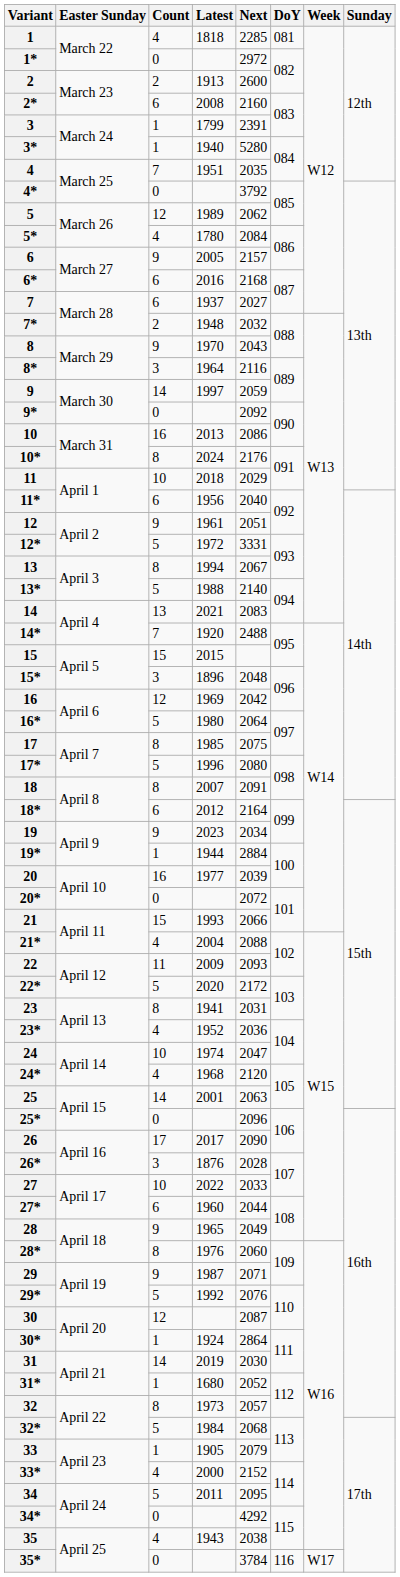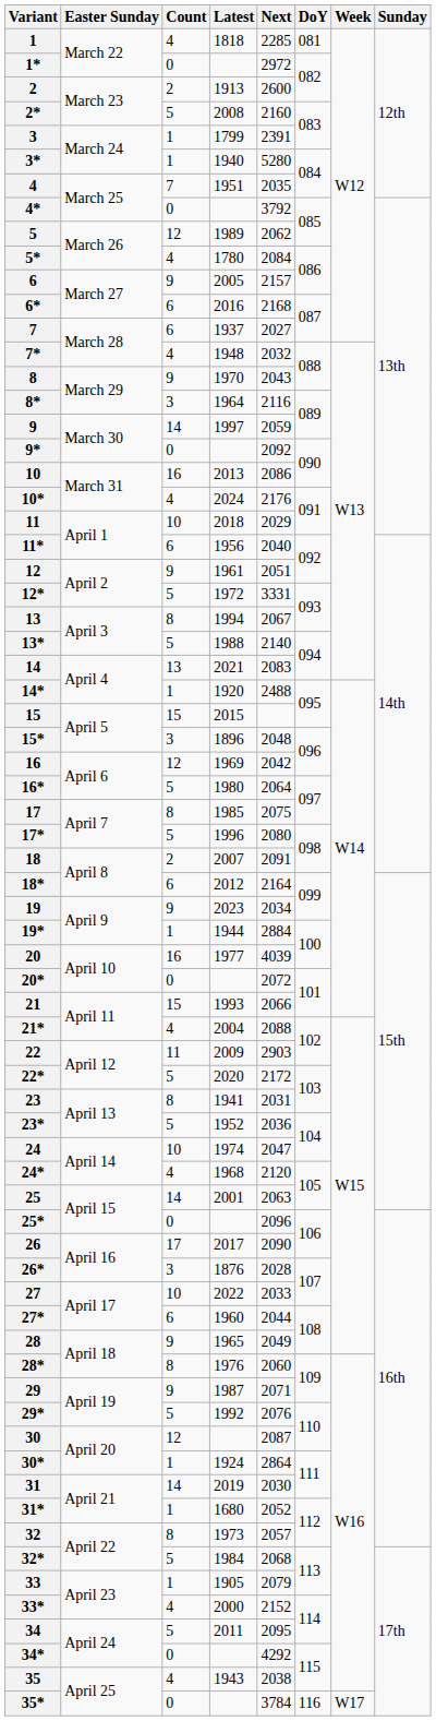 <table class="wikitable sortable collapsible">
 <tr>
 <th>Variant</th>
 <th>Easter Sunday</th>
 <th title="since 1583">Count</th>
 <th title="after 1582">Latest</th>
 <th>Next</th>
 <th title="Day of the year">DoY</th>
 <th>Week</th>
 <th>Sunday</th>
 </tr>
 <tr>
 <th>1</th>
 <td rowspan=2>March 22</td>
 <td title="1598, 1693, 1761, …">4</td>
 <td>1818</td>
 <td>2285</td>
 <td>081</td>
 <td rowspan=13>W12</td>
 <td rowspan=7>12th</td>
 </tr>
 <tr>
 <th>1*</th>
 <td>0</td>
 <td></td>
 <td>2972</td>
 <td rowspan=2>082</td>
 </tr>
 <tr>
 <th>2</th>
 <td rowspan=2>March 23</td>
 <td title="1845, …">2</td>
 <td>1913</td>
 <td>2600</td>
 </tr>
 <tr>
 <th>2*</th>
-<td title="1636, 1704, 1788, 1856, …">6</td>
+<td title="1636, 1704, 1788, 1856, …">5</td>
 <td>2008</td>
 <td>2160</td>
 <td rowspan=2>083</td>
 </tr>
 <tr>
 <th>3</th>
 <td rowspan=2>March 24</td>
 <td>1</td>
 <td>1799</td>
 <td>2391</td>
 </tr>
 <tr>
 <th>3*</th>
 <td>1</td>
 <td>1940</td>
 <td>5280</td>
 <td rowspan=2>084</td>
 </tr>
 <tr>
 <th>4</th>
 <td rowspan=2>March 25</td>
 <td title="1663, 1674, 1731, 1742, 1883, 1894, …">7</td>
 <td>1951</td>
 <td>2035</td>
 </tr>
 <tr>
 <th>4*</th>
 <td>0</td>
 <td></td>
 <td>3792</td>
 <td rowspan=2>085</td>
 <td rowspan=14>13th</td>
 </tr>
 <tr>
 <th>5</th>
 <td rowspan=2>March 26</td>
 <td title="1595, 1606, 1617, 1690, 1758, 1769, 1815, 1826, 1837, 1967, 1978, …">12</td>
 <td>1989</td>
 <td>2062</td>
 </tr>
 <tr>
 <th>5*</th>
 <td>4</td>
 <td>1780</td>
 <td>2084</td>
 <td rowspan=2>086</td>
 </tr>
 <tr>
 <th>6</th>
 <td rowspan=2>March 27</td>
 <td title="1622, 1633, 1701, 1785, 1842, 1853, 1910, 1921, …">9</td>
 <td>2005</td>
 <td>2157</td>
 </tr>
 <tr>
 <th>6*</th>
 <td title="1644, 1712, 1796, 1864, 1932, …">6</td>
 <td>2016</td>
 <td>2168</td>
 <td rowspan=2>087</td>
 </tr>
 <tr>
 <th>7</th>
 <td rowspan=2>March 28</td>
 <td title="1655, 1717, 1723, 1869, 1875, …">6</td>
 <td>1937</td>
 <td>2027</td>
 </tr>
 <tr>
 <th>7*</th>
-<td title="1660, 1728, 1880, …">2</td>
+<td title="1660, 1728, 1880, …">4</td>
 <td>1948</td>
 <td>2032</td>
 <td rowspan=2>088</td>
 <td rowspan=14>W13</td>
 </tr>
 <tr>
 <th>8</th>
 <td rowspan=2>March 29</td>
 <td title="1587, 1671, 1682, 1739, 1750, 1807, 1891, 1959, …">9</td>
 <td>1970</td>
 <td>2043</td>
 </tr>
 <tr>
 <th>8*</th>
 <td title="1592, 1812, …">3</td>
 <td>1964</td>
 <td>2116</td>
 <td rowspan=2>089</td>
 </tr>
 <tr>
 <th>9</th>
 <td rowspan=2>March 30</td>
 <td title="1603, 1614, 1625, 1687, 1698, 1755, 1766, 1777, 1823, 1834, 1902, 1975, 1986, …">14</td>
 <td>1997</td>
 <td>2059</td>
 </tr>
 <tr>
 <th>9*</th>
 <td>0</td>
 <td></td>
 <td>2092</td>
 <td rowspan=2>090</td>
 </tr>
 <tr>
 <th>10</th>
 <td rowspan=2>March 31</td>
 <td title="1619, 1630, 1641, 1709, 1771, 1782, 1793, 1839, 1850, 1861, 1907, 1918, 1929, 1991, 2002, …">16</td>
 <td>2013</td>
 <td>2086</td>
 </tr>
 <tr>
 <th>10*</th>
-<td title="1652, 1720, 1872, …">8</td>
+<td title="1652, 1720, 1872, …">4</td>
 <td>2024</td>
 <td>2176</td>
 <td rowspan=2>091</td>
 </tr>
 <tr>
 <th>11</th>
 <td rowspan=2>April 1</td>
 <td title="1646, 1657, 1714, 1725, 1866, 1877, 1923, 1934, 1945, …">10</td>
 <td>2018</td>
 <td>2029</td>
 </tr>
 <tr>
 <th>11*</th>
 <td title="1584, 1668, 1736, 1804, 1888, …">6</td>
 <td>1956</td>
 <td>2040</td>
 <td rowspan=2>092</td>
 <td rowspan=14>14th</td>
 </tr>
 <tr>
 <th>12</th>
 <td rowspan=2>April 2</td>
 <td title="1589, 1673, 1679, 1741, 1747, 1809, 1893, 1899, …">9</td>
 <td>1961</td>
 <td>2051</td>
 </tr>
 <tr>
 <th>12*</th>
 <td title="1600, 1684, 1752, 1820, …">5</td>
 <td>1972</td>
 <td>3331</td>
 <td rowspan=2>093</td>
 </tr>
 <tr>
 <th>13</th>
 <td rowspan=2>April 3</td>
 <td title="1611, 1695, 1763, 1774, 1825, 1831, 1983, …">8</td>
 <td>1994</td>
 <td>2067</td>
 </tr>
 <tr>
 <th>13*</th>
 <td title="1616, 1768, 1836, 1904, …">5</td>
 <td>1988</td>
 <td>2140</td>
 <td rowspan=2>094</td>
 </tr>
 <tr>
 <th>14</th>
 <td rowspan=2>April 4</td>
 <td title="1627, 1638, 1649, 1706, 1779, 1790, 1847, 1858, 1915, 1926, 1999, 2010, …">13</td>
 <td>2021</td>
 <td>2083</td>
 </tr>
 <tr>
 <th>14*</th>
-<td>7</td>
+<td>1</td>
 <td>1920</td>
 <td>2488</td>
 <td rowspan=2>095</td>
 <td rowspan=14>W14</td>
 </tr>
 <tr>
 <th>15</th>
 <td rowspan=2>April 5</td>
 <td title="1643, 1654, 1665, 1711, 1722, 1733, 1795, 1801, 1863, 1874, 1885, 1931, 1942, 1953, …">15</td>
 <td>2015</td>
 <td></td>
 </tr>
 <tr>
 <th>15*</th>
 <td title="1676, 1744, …">3</td>
 <td>1896</td>
 <td>2048</td>
 <td rowspan=2>096</td>
 </tr>
 <tr>
 <th>16</th>
 <td rowspan=2>April 6</td>
 <td title="1586, 1597, 1670, 1681, 1738, 1749, 1806, 1817, 1890, 1947, 1958, …">12</td>
 <td>1969</td>
 <td>2042</td>
 </tr>
 <tr>
 <th>16*</th>
 <td title="1608, 1692, 1760, 1828, …">5</td>
 <td>1980</td>
 <td>2064</td>
 <td rowspan=2>097</td>
 </tr>
 <tr>
 <th>17</th>
 <td rowspan=2>April 7</td>
 <td title="1602, 1613, 1697, 1765, 1822, 1833, 1901, …">8</td>
 <td>1985</td>
 <td>2075</td>
 </tr>
 <tr>
 <th>17*</th>
 <td title="1624, 1776, 1844, 1912, …">5</td>
 <td>1996</td>
 <td>2080</td>
 <td rowspan=2>098</td>
 </tr>
 <tr>
 <th>18</th>
 <td rowspan=2>April 8</td>
-<td title="1635, 1703, 1787, 1798, 1849, 1855, 1917, …">8</td>
+<td title="1635, 1703, 1787, 1798, 1849, 1855, 1917, …">2</td>
 <td>2007</td>
 <td>2091</td>
 </tr>
 <tr>
 <th>18*</th>
 <td title="1640, 1708, 1792, 1860, 1928, …">6</td>
 <td>2012</td>
 <td>2164</td>
 <td rowspan=2>099</td>
 <td rowspan=14>15th</td>
 </tr>
 <tr>
 <th>19</th>
 <td rowspan=2>April 9</td>
 <td title="1651, 1662, 1719, 1730, 1871, 1882, 1939, 1950, …">9</td>
 <td>2023</td>
 <td>2034</td>
 </tr>
 <tr>
 <th>19*</th>
 <td>1</td>
 <td>1944</td>
 <td>2884</td>
 <td rowspan=2>100</td>
 </tr>
 <tr>
 <th>20</th>
 <td rowspan=2>April 10</td>
 <td title="1583, 1594, 1605, 1667, 1678, 1689, 1735, 1746, 1757, 1803, 1814, 1887, 1898, 1955, 1966, …">16</td>
 <td>1977</td>
-<td>2039</td>
+<td>4039</td>
 </tr>
 <tr>
 <th>20*</th>
 <td>0</td>
 <td></td>
 <td>2072</td>
 <td rowspan=2>101</td>
 </tr>
 <tr>
 <th>21</th>
 <td rowspan=2>April 11</td>
 <td title="1599, 1610, 1621, 1694, 1700, 1751, 1762, 1773, 1819, 1830, 1841, 1909, 1971, 1982, …">15</td>
 <td>1993</td>
 <td>2066</td>
 </tr>
 <tr>
 <th>21*</th>
 <td title="1632, 1784, 1852, …">4</td>
 <td>2004</td>
 <td>2088</td>
 <td rowspan=2>102</td>
 <td rowspan=14>W15</td>
 </tr>
 <tr>
 <th>22</th>
 <td rowspan=2>April 12</td>
 <td title="1626, 1637, 1705, 1789, 1846, 1857, 1903, 1914, 1925, 1998, …">11</td>
 <td>2009</td>
-<td>2093</td>
+<td>2903</td>
 </tr>
 <tr>
 <th>22*</th>
 <td title="1648, 1716, 1868, 1936, …">5</td>
 <td>2020</td>
 <td>2172</td>
 <td rowspan=2>103</td>
 </tr>
 <tr>
 <th>23</th>
 <td rowspan=2>April 13</td>
 <td title="1653, 1659, 1721, 1727, 1800, 1873, 1879, …">8</td>
 <td>1941</td>
 <td>2031</td>
 </tr>
 <tr>
 <th>23*</th>
-<td title="1664, 1732, 1884, …">4</td>
+<td title="1664, 1732, 1884, …">5</td>
 <td>1952</td>
 <td>2036</td>
 <td rowspan=2>104</td>
 </tr>
 <tr>
 <th>24</th>
 <td rowspan=2>April 14</td>
 <td title="1591, 1675, 1686, 1743, 1754, 1805, 1811, 1895, 1963, …">10</td>
 <td>1974</td>
 <td>2047</td>
 </tr>
 <tr>
 <th>24*</th>
 <td title="1596, 1748, 1816, …">4</td>
 <td>1968</td>
 <td>2120</td>
 <td rowspan=2>105</td>
 </tr>
 <tr>
 <th>25</th>
 <td rowspan=2>April 15</td>
 <td title="1607, 1618, 1629, 1691, 1759, 1770, 1781, 1827, 1838, 1900, 1906, 1979, 1990, …">14</td>
 <td>2001</td>
 <td>2063</td>
 </tr>
 <tr>
 <th>25*</th>
 <td>0</td>
 <td></td>
 <td>2096</td>
 <td rowspan=2>106</td>
 <td rowspan=14>16th</td>
 </tr>
 <tr>
 <th>26</th>
 <td rowspan=2>April 16</td>
 <td title="1623, 1634, 1645, 1702, 1713, 1775, 1786, 1797, 1843, 1854, 1865, 1911, 1922, 1933, 1995, 2006, …">17</td>
 <td>2017</td>
 <td>2090</td>
 </tr>
 <tr>
 <th>26*</th>
 <td title="1656, 1724, …">3</td>
 <td>1876</td>
 <td>2028</td>
 <td rowspan=2>107</td>
 </tr>
 <tr>
 <th>27</th>
 <td rowspan=2>April 17</td>
 <td title="1650, 1661, 1718, 1729, 1870, 1881, 1927, 1938, 1949, …">10</td>
 <td>2022</td>
 <td>2033</td>
 </tr>
 <tr>
 <th>27*</th>
 <td title="1588, 1672, 1740, 1808, 1892, …">6</td>
 <td>1960</td>
 <td>2044</td>
 <td rowspan=2>108</td>
 </tr>
 <tr>
 <th>28</th>
 <td rowspan=2>April 18</td>
 <td title="1593, 1677, 1683, 1745, 1802, 1813, 1897, 1954, …">9</td>
 <td>1965</td>
 <td>2049</td>
 </tr>
 <tr>
 <th>28*</th>
 <td title="1604, 1688, 1756, 1824, …">8</td>
 <td>1976</td>
 <td>2060</td>
 <td rowspan=2>109</td>
 <td rowspan=14>W16</td>
 </tr>
 <tr>
 <th>29</th>
 <td rowspan=2>April 19</td>
 <td title="1609, 1615, 1699, 1767, 1778, 1829, 1835, 1981, …">9</td>
 <td>1987</td>
 <td>2071</td>
 </tr>
 <tr>
 <th>29*</th>
 <td title="1620, 1772, 1840, 1908, …">5</td>
 <td>1992</td>
 <td>2076</td>
 <td rowspan=2>110</td>
 </tr>
 <tr>
 <th>30</th>
 <td rowspan=2>April 20</td>
 <td title="1631, 1642, 1710, 1783, 1794, 1851, 1862, 1919, 1930, 2003, 2014 …">12</td>
 <td></td>
 <td>2087</td>
 </tr>
 <tr>
 <th>30*</th>
 <td>1</td>
 <td>1924</td>
 <td>2864</td>
 <td rowspan=2>111</td>
 </tr>
 <tr>
 <th>31</th>
 <td rowspan=2>April 21</td>
 <td title="1585, 1647, 1658, 1669, 1715, 1726, 1737, 1867, 1878, 1889, 1935, 1946, 1957, …">14</td>
 <td>2019</td>
 <td>2030</td>
 </tr>
 <tr>
 <th>31*</th>
 <td>1</td>
 <td>1680</td>
 <td>2052</td>
 <td rowspan=2>112</td>
 </tr>
 <tr>
 <th>32</th>
 <td rowspan=2>April 22</td>
 <td title="1590, 1601, 1685, 1753, 1810, 1821, 1962, …">8</td>
 <td>1973</td>
 <td>2057</td>
 </tr>
 <tr>
 <th>32*</th>
 <td title="1612, 1696, 1764, 1832, …">5</td>
 <td>1984</td>
 <td>2068</td>
 <td rowspan=2>113</td>
 <td rowspan=7>17th</td>
 </tr>
 <tr>
 <th>33</th>
 <td rowspan=2>April 23</td>
 <td>1</td>
 <td>1905</td>
 <td>2079</td>
 </tr>
 <tr>
 <th>33*</th>
 <td title="1628, 1848, 1916, …">4</td>
 <td>2000</td>
 <td>2152</td>
 <td rowspan=2>114</td>
 </tr>
 <tr>
 <th>34</th>
 <td rowspan=2>April 24</td>
 <td title="1639, 1707, 1791, 1859, …">5</td>
 <td>2011</td>
 <td>2095</td>
 </tr>
 <tr>
 <th>34*</th>
 <td>0</td>
 <td></td>
 <td>4292</td>
 <td rowspan=2>115</td>
 </tr>
 <tr>
 <th>35</th>
 <td rowspan=2>April 25</td>
 <td title="1666, 1734, 1886, …">4</td>
 <td>1943</td>
 <td>2038</td>
 </tr>
 <tr>
 <th>35*</th>
 <td>0</td>
 <td></td>
 <td>3784</td>
 <td>116</td>
 <td>W17</td>
 </tr>
 </table>
